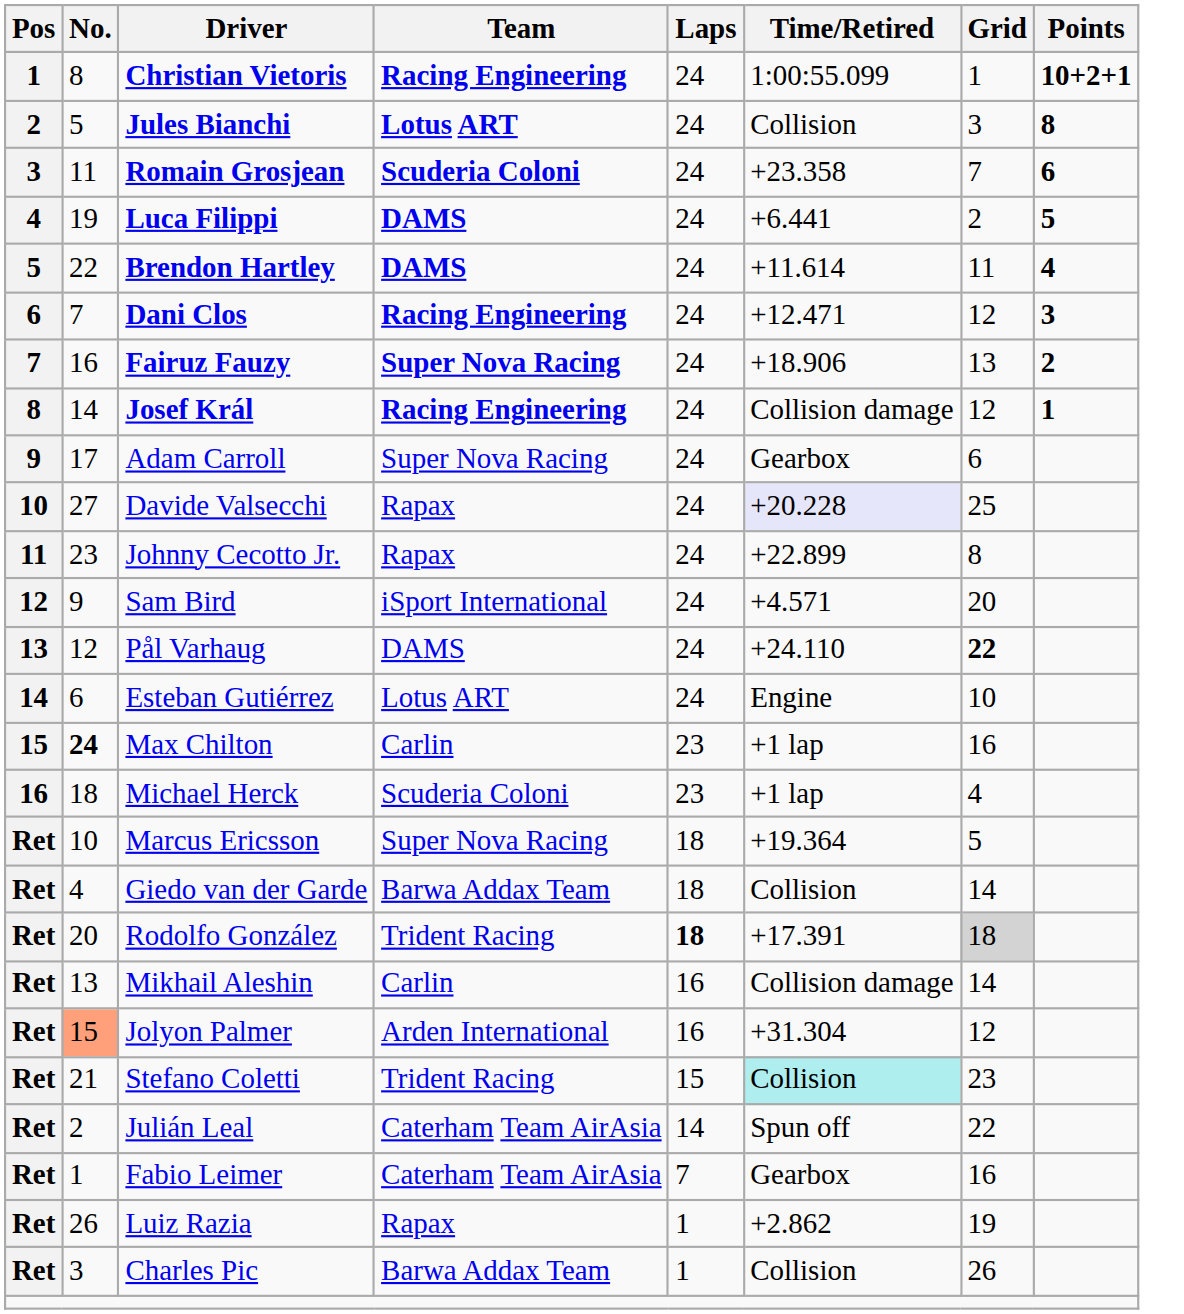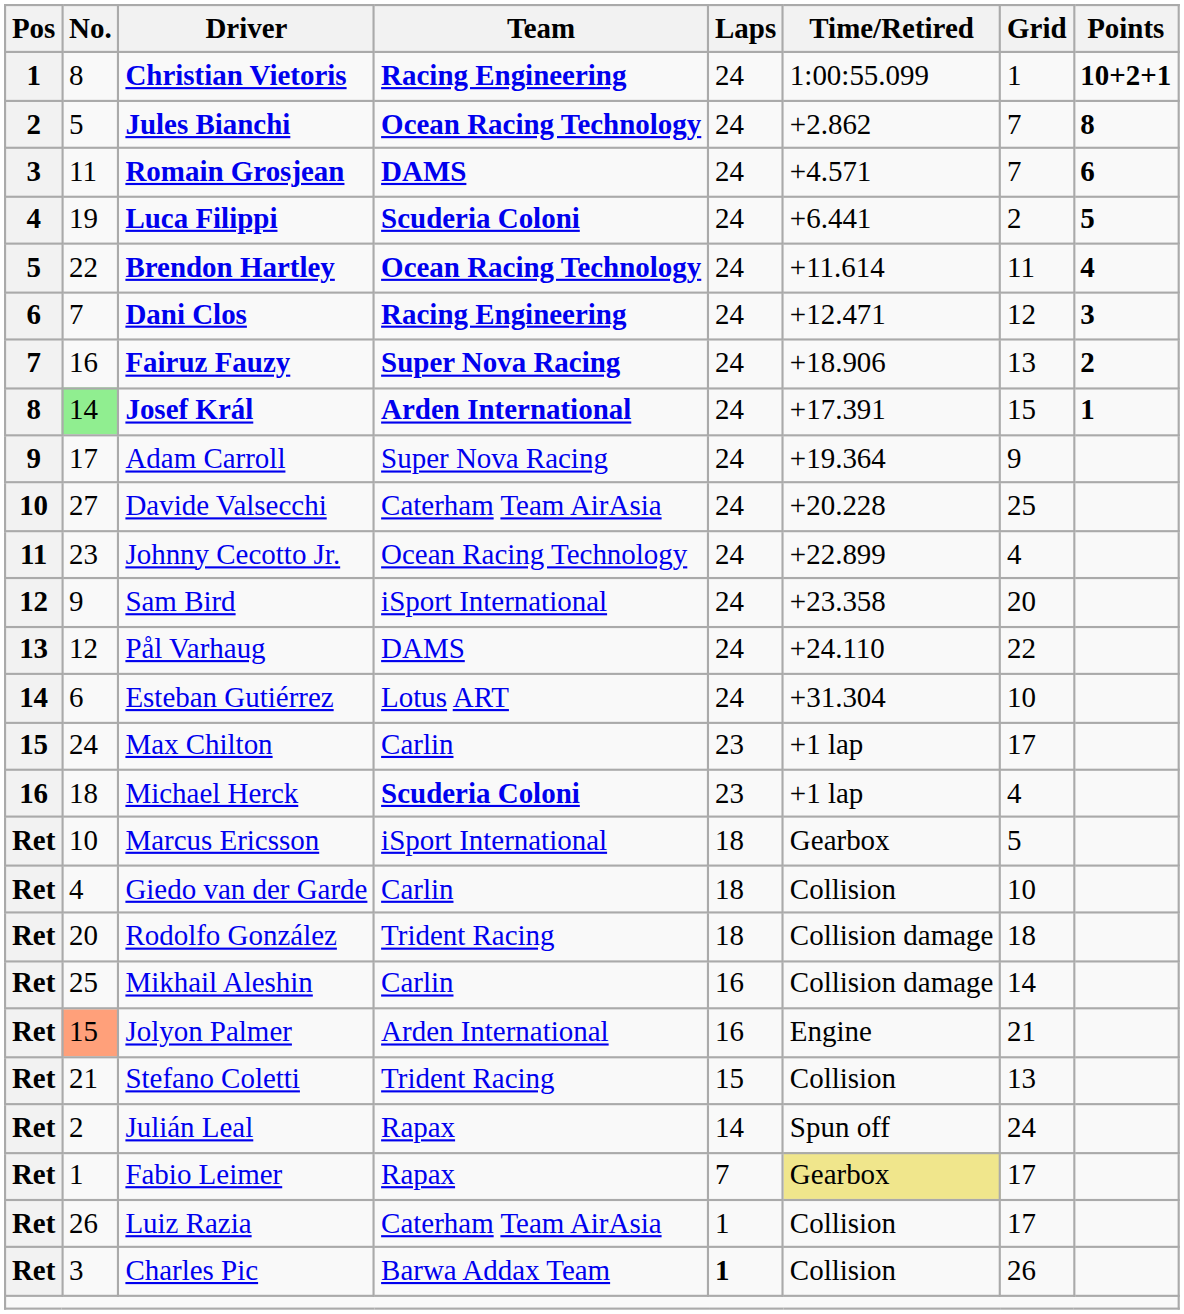 <table class="wikitable" style="font-size:85%">
 <tr>
 <th>Pos</th>
 <th>No.</th>
 <th>Driver</th>
 <th>Team</th>
 <th>Laps</th>
 <th>Time/Retired</th>
 <th>Grid</th>
 <th>Points</th>
 </tr>
 <tr>
 <th>1</th>
 <td>8</td>
 <td> <strong><a href='#'>Christian Vietoris</a></strong></td>
 <td><strong><a href='#'>Racing Engineering</a></strong></td>
 <td>24</td>
 <td>1:00:55.099</td>
 <td>1</td>
 <td><strong>10+2+1</strong></td>
 </tr>
 <tr>
 <th>2</th>
 <td>5</td>
 <td> <strong><a href='#'>Jules Bianchi</a></strong></td>
-<td><strong><a href='#'>Lotus</a> <a href='#'>ART</a></strong></td>
+<td><strong><a href='#'>Ocean Racing Technology</a></strong></td>
 <td>24</td>
-<td>Collision</td>
-<td>3</td>
+<td>+2.862</td>
+<td>7</td>
 <td><strong>8</strong></td>
 </tr>
 <tr>
 <th>3</th>
 <td>11</td>
 <td> <strong><a href='#'>Romain Grosjean</a></strong></td>
-<td><strong><a href='#'>Scuderia Coloni</a></strong></td>
+<td><strong><a href='#'>DAMS</a></strong></td>
 <td>24</td>
-<td>+23.358</td>
+<td>+4.571</td>
 <td>7</td>
 <td><strong>6</strong></td>
 </tr>
 <tr>
 <th>4</th>
 <td>19</td>
 <td> <strong><a href='#'>Luca Filippi</a></strong></td>
-<td><strong><a href='#'>DAMS</a></strong></td>
+<td><strong><a href='#'>Scuderia Coloni</a></strong></td>
 <td>24</td>
 <td>+6.441</td>
 <td>2</td>
 <td><strong>5</strong></td>
 </tr>
 <tr>
 <th>5</th>
 <td>22</td>
 <td> <strong><a href='#'>Brendon Hartley</a></strong></td>
-<td><strong><a href='#'>DAMS</a></strong></td>
+<td><strong><a href='#'>Ocean Racing Technology</a></strong></td>
 <td>24</td>
 <td>+11.614</td>
 <td>11</td>
 <td><strong>4</strong></td>
 </tr>
 <tr>
 <th>6</th>
 <td>7</td>
 <td> <strong><a href='#'>Dani Clos</a></strong></td>
 <td><strong><a href='#'>Racing Engineering</a></strong></td>
 <td>24</td>
 <td>+12.471</td>
 <td>12</td>
 <td><strong>3</strong></td>
 </tr>
 <tr>
 <th>7</th>
 <td>16</td>
 <td> <strong><a href='#'>Fairuz Fauzy</a></strong></td>
 <td><strong><a href='#'>Super Nova Racing</a></strong></td>
 <td>24</td>
 <td>+18.906</td>
 <td>13</td>
 <td><strong>2</strong></td>
 </tr>
 <tr>
 <th>8</th>
-<td>14</td>
+<td style="background: lightgreen;">14</td>
 <td> <strong><a href='#'>Josef Král</a></strong></td>
-<td><strong><a href='#'>Racing Engineering</a></strong></td>
+<td><strong><a href='#'>Arden International</a></strong></td>
 <td>24</td>
-<td>Collision damage</td>
-<td>12</td>
+<td>+17.391</td>
+<td>15</td>
 <td><strong>1</strong></td>
 </tr>
 <tr>
 <th>9</th>
 <td>17</td>
 <td> <a href='#'>Adam Carroll</a></td>
 <td><a href='#'>Super Nova Racing</a></td>
 <td>24</td>
-<td>Gearbox</td>
-<td>6</td>
+<td>+19.364</td>
+<td>9</td>
 <td></td>
 </tr>
 <tr>
 <th>10</th>
 <td>27</td>
 <td> <a href='#'>Davide Valsecchi</a></td>
-<td><a href='#'>Rapax</a></td>
+<td><a href='#'>Caterham</a> <a href='#'>Team AirAsia</a></td>
 <td>24</td>
-<td style="background: lavender;">+20.228</td>
+<td>+20.228</td>
 <td>25</td>
 <td></td>
 </tr>
 <tr>
 <th>11</th>
 <td>23</td>
 <td> <a href='#'>Johnny Cecotto Jr.</a></td>
-<td><a href='#'>Rapax</a></td>
+<td><a href='#'>Ocean Racing Technology</a></td>
 <td>24</td>
 <td>+22.899</td>
-<td>8</td>
+<td>4</td>
 <td></td>
 </tr>
 <tr>
 <th>12</th>
 <td>9</td>
 <td> <a href='#'>Sam Bird</a></td>
 <td><a href='#'>iSport International</a></td>
 <td>24</td>
-<td>+4.571</td>
+<td>+23.358</td>
 <td>20</td>
 <td></td>
 </tr>
 <tr>
 <th>13</th>
 <td>12</td>
 <td> <a href='#'>Pål Varhaug</a></td>
 <td><a href='#'>DAMS</a></td>
 <td>24</td>
 <td>+24.110</td>
-<td><strong>22</strong></td>
+<td>22</td>
 <td></td>
 </tr>
 <tr>
 <th>14</th>
 <td>6</td>
 <td> <a href='#'>Esteban Gutiérrez</a></td>
 <td><a href='#'>Lotus</a> <a href='#'>ART</a></td>
 <td>24</td>
-<td>Engine</td>
+<td>+31.304</td>
 <td>10</td>
 <td></td>
 </tr>
 <tr>
 <th>15</th>
-<td><strong>24</strong></td>
+<td>24</td>
 <td> <a href='#'>Max Chilton</a></td>
 <td><a href='#'>Carlin</a></td>
 <td>23</td>
 <td>+1 lap</td>
-<td>16</td>
+<td>17</td>
 <td></td>
 </tr>
 <tr>
 <th>16</th>
 <td>18</td>
 <td> <a href='#'>Michael Herck</a></td>
-<td><a href='#'>Scuderia Coloni</a></td>
+<td><strong><a href='#'>Scuderia Coloni</a></strong></td>
 <td>23</td>
 <td>+1 lap</td>
 <td>4</td>
 <td></td>
 </tr>
 <tr>
 <th>Ret</th>
 <td>10</td>
 <td> <a href='#'>Marcus Ericsson</a></td>
-<td><a href='#'>Super Nova Racing</a></td>
+<td><a href='#'>iSport International</a></td>
 <td>18</td>
-<td>+19.364</td>
+<td>Gearbox</td>
 <td>5</td>
 <td></td>
 </tr>
 <tr>
 <th>Ret</th>
 <td>4</td>
 <td> <a href='#'>Giedo van der Garde</a></td>
-<td><a href='#'>Barwa Addax Team</a></td>
+<td><a href='#'>Carlin</a></td>
 <td>18</td>
 <td>Collision</td>
-<td>14</td>
+<td>10</td>
 <td></td>
 </tr>
 <tr>
 <th>Ret</th>
 <td>20</td>
 <td> <a href='#'>Rodolfo González</a></td>
 <td><a href='#'>Trident Racing</a></td>
-<td><strong>18</strong></td>
-<td>+17.391</td>
-<td style="background: lightgrey;">18</td>
+<td>18</td>
+<td>Collision damage</td>
+<td>18</td>
 <td></td>
 </tr>
 <tr>
 <th>Ret</th>
-<td>13</td>
+<td>25</td>
 <td> <a href='#'>Mikhail Aleshin</a></td>
 <td><a href='#'>Carlin</a></td>
 <td>16</td>
 <td>Collision damage</td>
 <td>14</td>
 <td></td>
 </tr>
 <tr>
 <th>Ret</th>
 <td style="background: lightsalmon;">15</td>
 <td> <a href='#'>Jolyon Palmer</a></td>
 <td><a href='#'>Arden International</a></td>
 <td>16</td>
-<td>+31.304</td>
-<td>12</td>
+<td>Engine</td>
+<td>21</td>
 <td></td>
 </tr>
 <tr>
 <th>Ret</th>
 <td>21</td>
 <td> <a href='#'>Stefano Coletti</a></td>
 <td><a href='#'>Trident Racing</a></td>
 <td>15</td>
-<td style="background: paleturquoise;">Collision</td>
-<td>23</td>
+<td>Collision</td>
+<td>13</td>
 <td></td>
 </tr>
 <tr>
 <th>Ret</th>
 <td>2</td>
 <td> <a href='#'>Julián Leal</a></td>
-<td><a href='#'>Caterham</a> <a href='#'>Team AirAsia</a></td>
+<td><a href='#'>Rapax</a></td>
 <td>14</td>
 <td>Spun off</td>
-<td>22</td>
+<td>24</td>
 <td></td>
 </tr>
 <tr>
 <th>Ret</th>
 <td>1</td>
 <td> <a href='#'>Fabio Leimer</a></td>
-<td><a href='#'>Caterham</a> <a href='#'>Team AirAsia</a></td>
+<td><a href='#'>Rapax</a></td>
 <td>7</td>
-<td>Gearbox</td>
-<td>16</td>
+<td style="background: khaki;">Gearbox</td>
+<td>17</td>
 <td></td>
 </tr>
 <tr>
 <th>Ret</th>
 <td>26</td>
 <td> <a href='#'>Luiz Razia</a></td>
-<td><a href='#'>Rapax</a></td>
+<td><a href='#'>Caterham</a> <a href='#'>Team AirAsia</a></td>
 <td>1</td>
-<td>+2.862</td>
-<td>19</td>
+<td>Collision</td>
+<td>17</td>
 <td></td>
 </tr>
 <tr>
 <th>Ret</th>
 <td>3</td>
 <td> <a href='#'>Charles Pic</a></td>
 <td><a href='#'>Barwa Addax Team</a></td>
-<td>1</td>
+<td><strong>1</strong></td>
 <td>Collision</td>
 <td>26</td>
 <td></td>
 </tr>
 <tr>
 <td colspan=8></td>
 </tr>
 </table>
